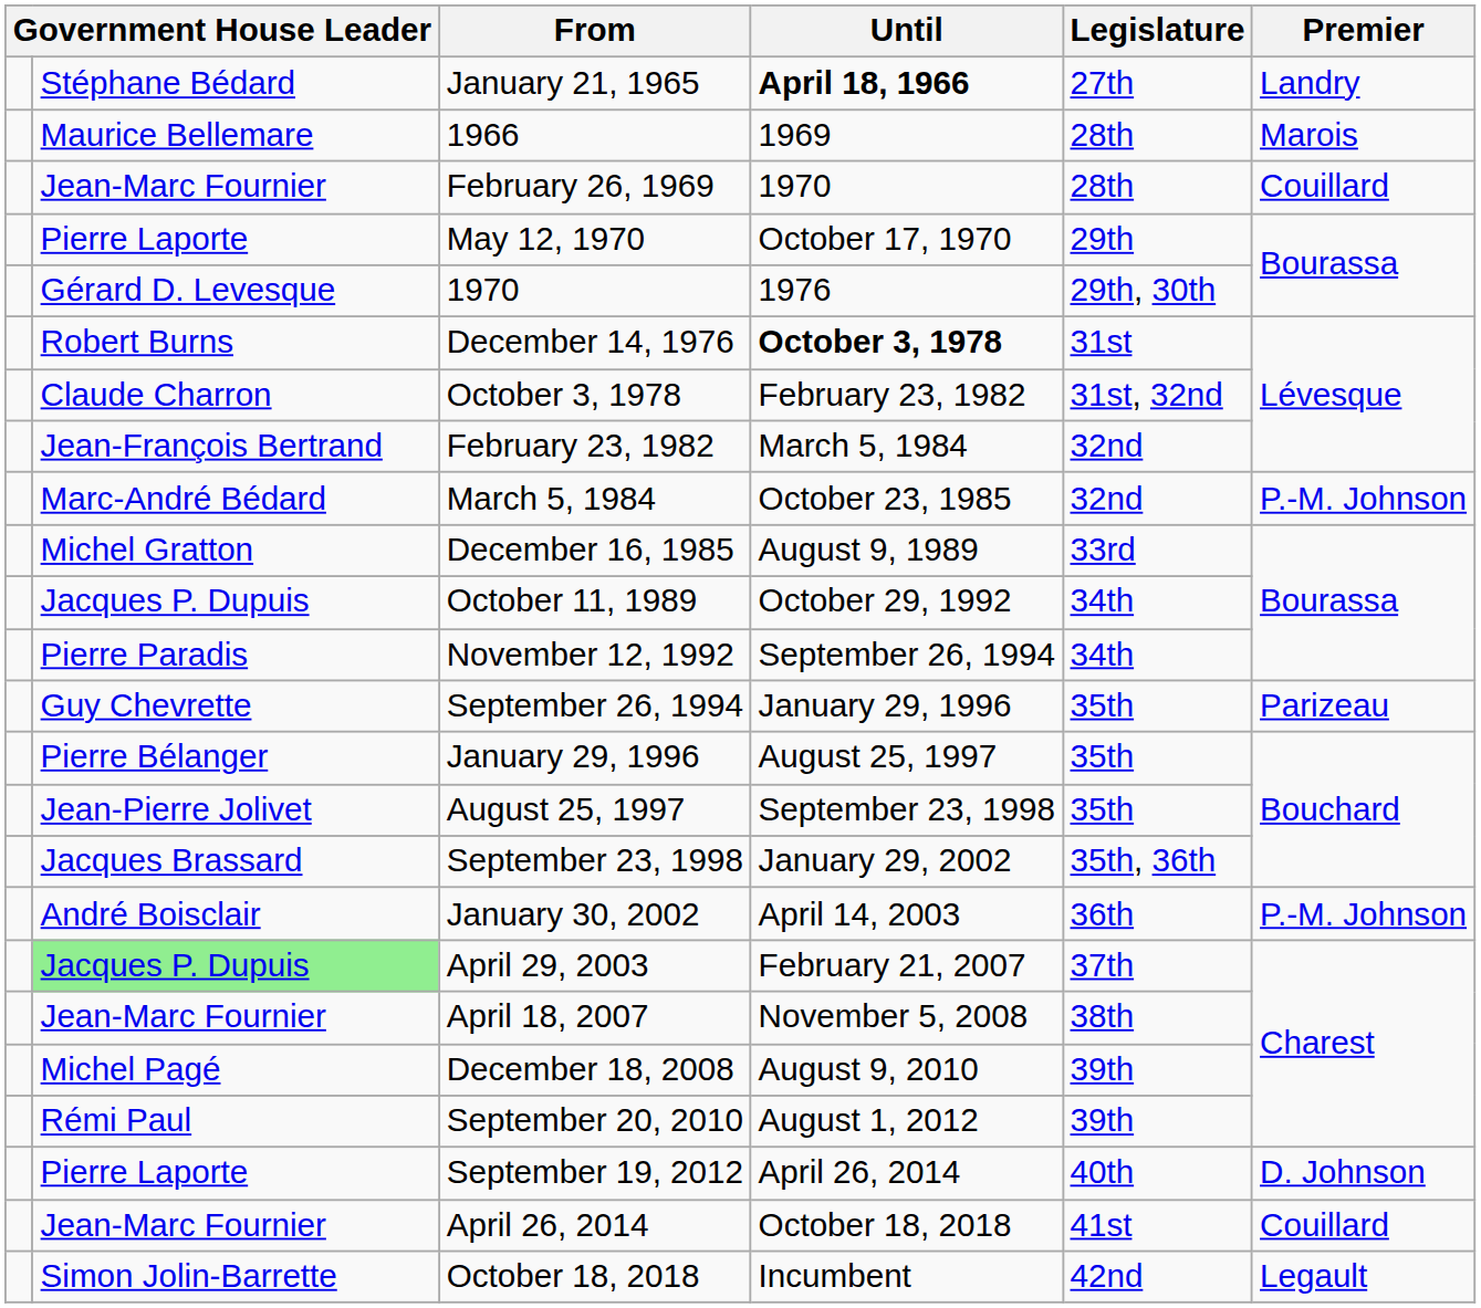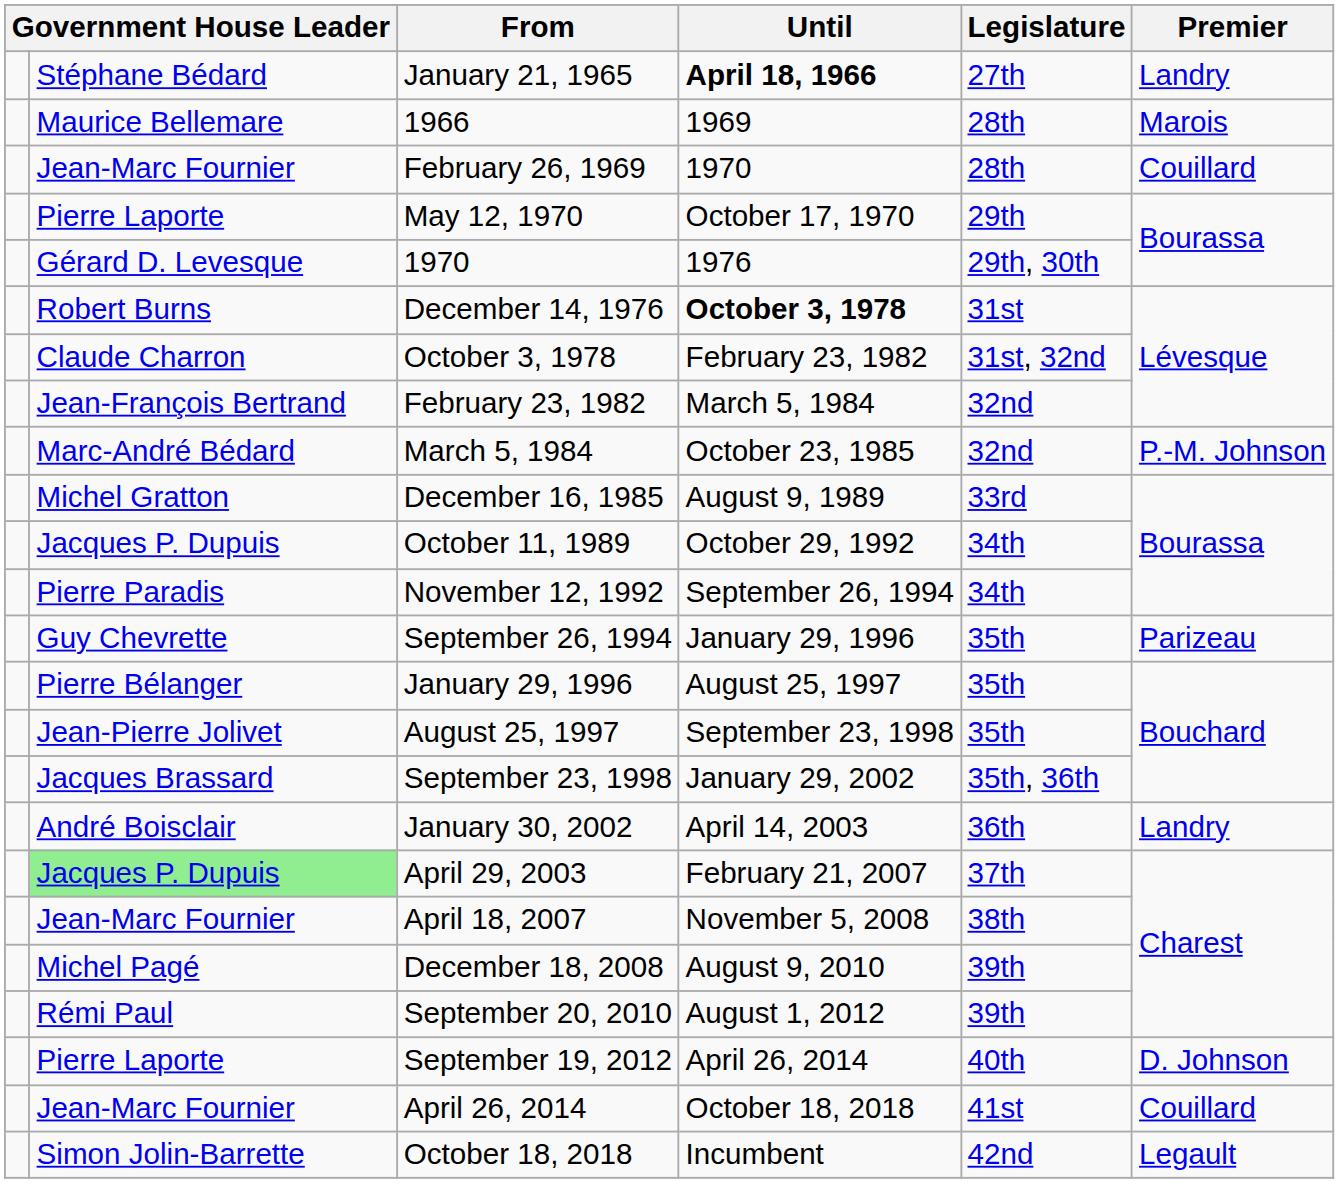 <table class="wikitable">
 <tr>
 <th colspan=2>Government House Leader</th>
 <th>From</th>
 <th>Until</th>
 <th>Legislature</th>
 <th>Premier</th>
 </tr>
 <tr>
 <td> </td>
 <td><a href='#'>Stéphane Bédard</a></td>
 <td>January 21, 1965</td>
 <td><strong>April 18, 1966</strong></td>
 <td><a href='#'>27th</a></td>
 <td><a href='#'>Landry</a></td>
 </tr>
 <tr>
 <td></td>
 <td><a href='#'>Maurice Bellemare</a></td>
 <td>1966</td>
 <td>1969</td>
 <td><a href='#'>28th</a></td>
 <td><a href='#'>Marois</a></td>
 </tr>
 <tr>
 <td></td>
 <td><a href='#'>Jean-Marc Fournier</a></td>
 <td>February 26, 1969</td>
 <td>1970</td>
 <td><a href='#'>28th</a></td>
 <td><a href='#'>Couillard</a></td>
 </tr>
 <tr>
 <td></td>
 <td><a href='#'>Pierre Laporte</a></td>
 <td>May 12, 1970</td>
 <td>October 17, 1970</td>
 <td><a href='#'>29th</a></td>
 <td rowspan="2"><a href='#'>Bourassa</a></td>
 </tr>
 <tr>
 <td></td>
 <td><a href='#'>Gérard D. Levesque</a></td>
 <td>1970</td>
 <td>1976</td>
 <td><a href='#'>29th</a>, <a href='#'>30th</a></td>
 </tr>
 <tr>
 <td></td>
 <td><a href='#'>Robert Burns</a></td>
 <td>December 14, 1976</td>
 <td><strong>October 3, 1978</strong></td>
 <td><a href='#'>31st</a></td>
 <td rowspan="3"><a href='#'>Lévesque</a></td>
 </tr>
 <tr>
 <td></td>
 <td><a href='#'>Claude Charron</a></td>
 <td>October 3, 1978</td>
 <td>February 23, 1982</td>
 <td><a href='#'>31st</a>, <a href='#'>32nd</a></td>
 </tr>
 <tr>
 <td></td>
 <td><a href='#'>Jean-François Bertrand</a></td>
 <td>February 23, 1982</td>
 <td>March 5, 1984</td>
 <td><a href='#'>32nd</a></td>
 </tr>
 <tr>
 <td></td>
 <td><a href='#'>Marc-André Bédard</a></td>
 <td>March 5, 1984</td>
 <td>October 23, 1985</td>
 <td><a href='#'>32nd</a></td>
 <td><a href='#'>P.-M. Johnson</a></td>
 </tr>
 <tr>
 <td></td>
 <td><a href='#'>Michel Gratton</a></td>
 <td>December 16, 1985</td>
 <td>August 9, 1989</td>
 <td><a href='#'>33rd</a></td>
 <td rowspan="3"><a href='#'>Bourassa</a></td>
 </tr>
 <tr>
 <td></td>
 <td><a href='#'>Jacques P. Dupuis</a></td>
 <td>October 11, 1989</td>
 <td>October 29, 1992</td>
 <td><a href='#'>34th</a></td>
 </tr>
 <tr>
 <td></td>
 <td><a href='#'>Pierre Paradis</a></td>
 <td>November 12, 1992</td>
 <td>September 26, 1994</td>
 <td><a href='#'>34th</a></td>
 </tr>
 <tr>
 <td></td>
 <td><a href='#'>Guy Chevrette</a></td>
 <td>September 26, 1994</td>
 <td>January 29, 1996</td>
 <td><a href='#'>35th</a></td>
 <td><a href='#'>Parizeau</a></td>
 </tr>
 <tr>
 <td></td>
 <td><a href='#'>Pierre Bélanger</a></td>
 <td>January 29, 1996</td>
 <td>August 25, 1997</td>
 <td><a href='#'>35th</a></td>
 <td rowspan="3"><a href='#'>Bouchard</a></td>
 </tr>
 <tr>
 <td></td>
 <td><a href='#'>Jean-Pierre Jolivet</a></td>
 <td>August 25, 1997</td>
 <td>September 23, 1998</td>
 <td><a href='#'>35th</a></td>
 </tr>
 <tr>
 <td></td>
 <td><a href='#'>Jacques Brassard</a></td>
 <td>September 23, 1998</td>
 <td>January 29, 2002</td>
 <td><a href='#'>35th</a>, <a href='#'>36th</a></td>
 </tr>
 <tr>
 <td></td>
 <td><a href='#'>André Boisclair</a></td>
 <td>January 30, 2002</td>
 <td>April 14, 2003</td>
 <td><a href='#'>36th</a></td>
-<td><a href='#'>P.-M. Johnson</a></td>
+<td><a href='#'>Landry</a></td>
 </tr>
 <tr>
 <td></td>
 <td style="background: lightgreen;"><a href='#'>Jacques P. Dupuis</a></td>
 <td>April 29, 2003</td>
 <td>February 21, 2007</td>
 <td><a href='#'>37th</a></td>
 <td rowspan="4"><a href='#'>Charest</a></td>
 </tr>
 <tr>
 <td></td>
 <td><a href='#'>Jean-Marc Fournier</a></td>
 <td>April 18, 2007</td>
 <td>November 5, 2008</td>
 <td><a href='#'>38th</a></td>
 </tr>
 <tr>
 <td></td>
 <td><a href='#'>Michel Pagé</a></td>
 <td>December 18, 2008</td>
 <td>August 9, 2010</td>
 <td><a href='#'>39th</a></td>
 </tr>
 <tr>
 <td></td>
 <td><a href='#'>Rémi Paul</a></td>
 <td>September 20, 2010</td>
 <td>August 1, 2012</td>
 <td><a href='#'>39th</a></td>
 </tr>
 <tr>
 <td></td>
 <td><a href='#'>Pierre Laporte</a></td>
 <td>September 19, 2012</td>
 <td>April 26, 2014</td>
 <td><a href='#'>40th</a></td>
 <td><a href='#'>D. Johnson</a></td>
 </tr>
 <tr>
 <td></td>
 <td><a href='#'>Jean-Marc Fournier</a></td>
 <td>April 26, 2014</td>
 <td>October 18, 2018</td>
 <td><a href='#'>41st</a></td>
 <td><a href='#'>Couillard</a></td>
 </tr>
 <tr>
 <td></td>
 <td><a href='#'>Simon Jolin-Barrette</a></td>
 <td>October 18, 2018</td>
 <td>Incumbent</td>
 <td><a href='#'>42nd</a></td>
 <td><a href='#'>Legault</a></td>
 </tr>
 </table>
